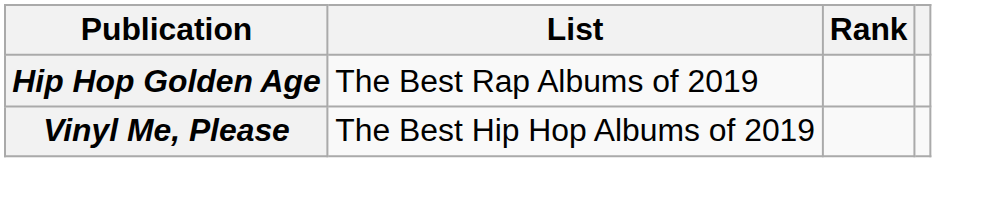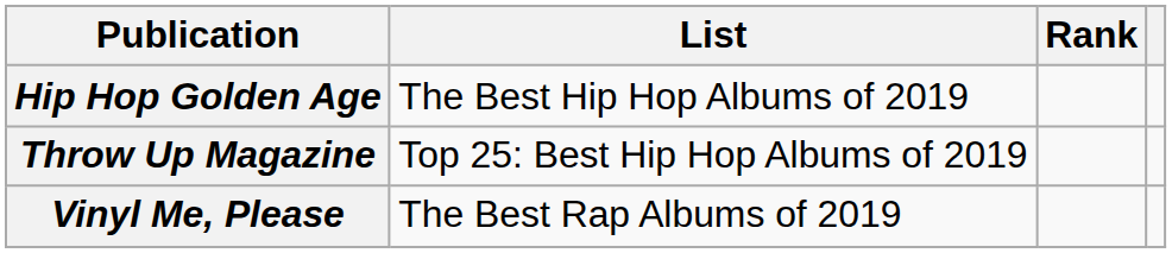 <table class="wikitable sortable plainrowheaders" style="border:none; margin:0;" align="center">
 <tr>
 <th scope="col">Publication</th>
 <th scope="col" class="unsortable">List</th>
 <th scope="col" data-sort-type="number">Rank</th>
 <th scope="col" class="unsortable"></th>
 </tr>
 <tr>
 <th scope="row"><em>Hip Hop Golden Age</em></th>
-<td>The Best Rap Albums of 2019</td>
+<td>The Best Hip Hop Albums of 2019</td>
+<td></td>
+<td></td>
+</tr>
+<tr>
+<th scope="row"><em>Throw Up Magazine</em></th>
+<td>Top 25: Best Hip Hop Albums of 2019</td>
 <td></td>
 <td></td>
 </tr>
 <tr>
 <th scope="row"><em>Vinyl Me, Please</em></th>
-<td>The Best Hip Hop Albums of 2019</td>
+<td>The Best Rap Albums of 2019</td>
 <td></td>
 <td></td>
 </tr>
 </table>
